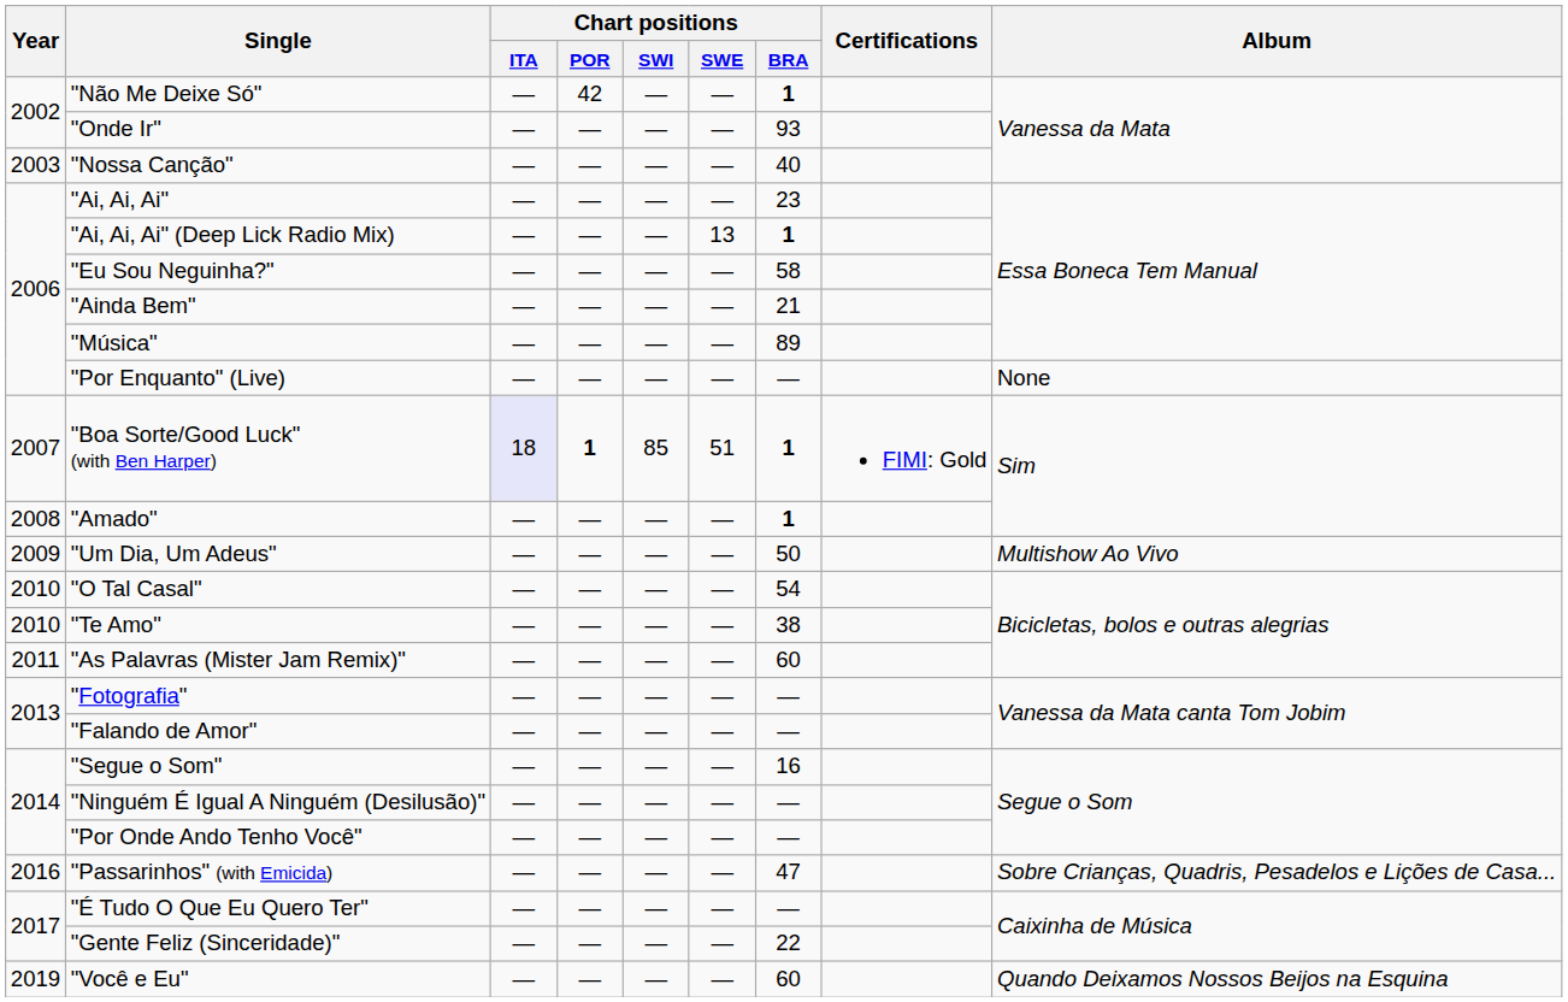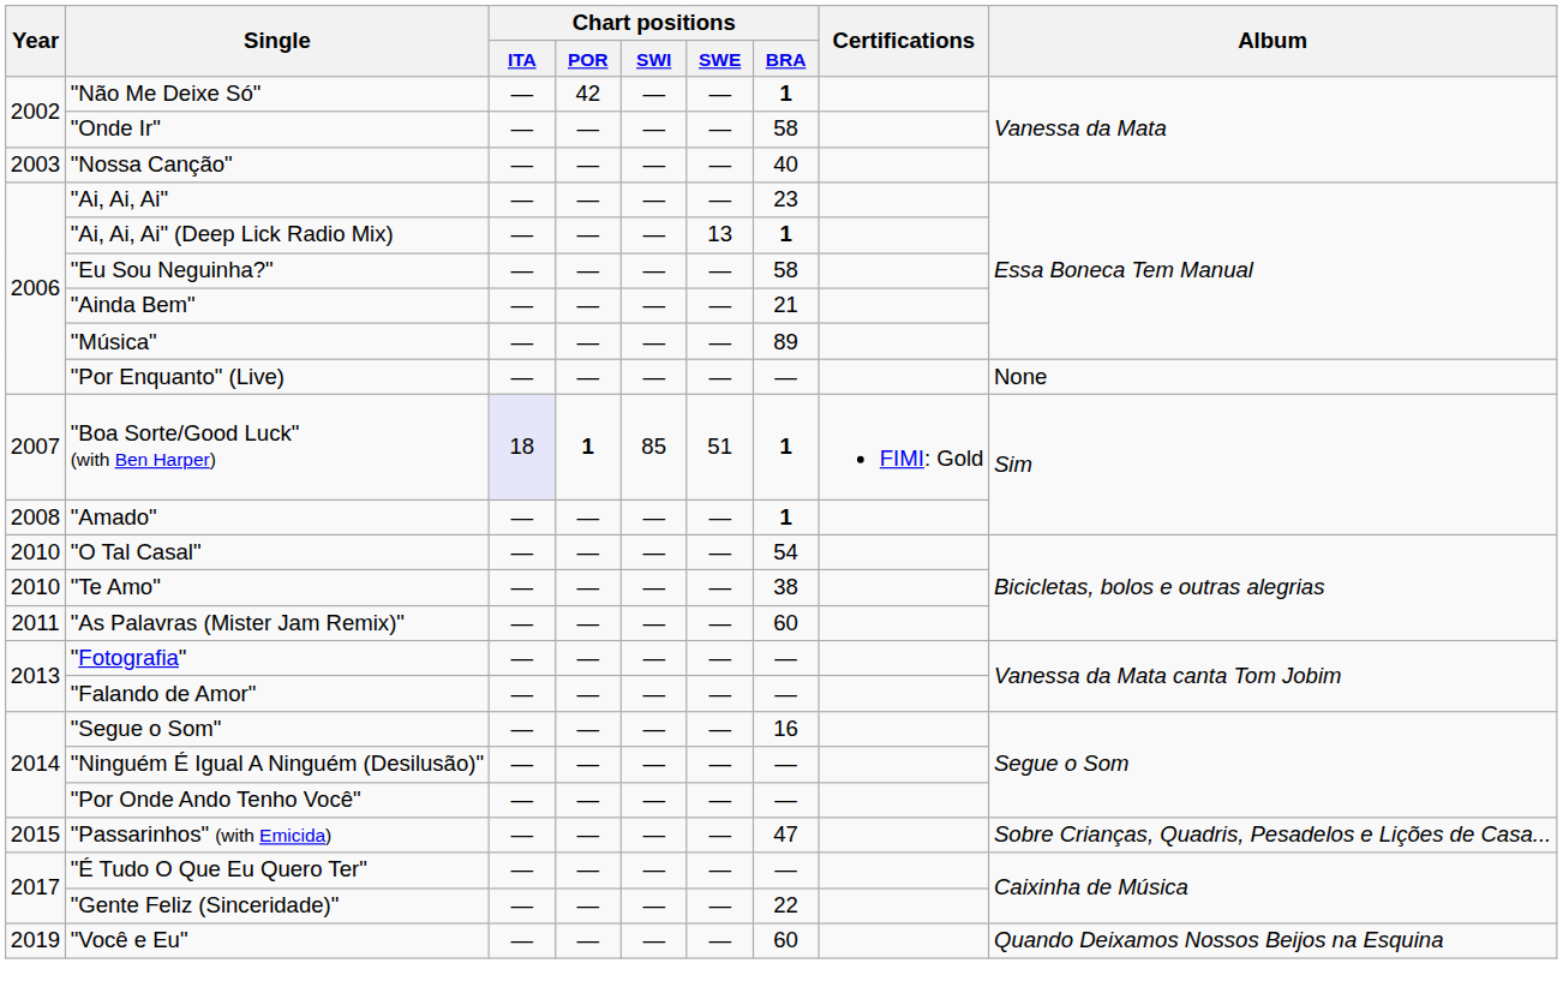 <table class="wikitable">
 <tr>
 <th align="center" rowspan="2">Year</th>
 <th align="center" rowspan="2">Single</th>
 <th align="center" colspan="5">Chart positions</th>
 <th align="center" rowspan="2">Certifications</th>
 <th align="center" rowspan="2">Album</th>
 </tr>
 <tr>
 <th width="40"><small><a href='#'>ITA</a></small></th>
 <th width="40"><small><a href='#'>POR</a></small></th>
 <th width="40"><small><a href='#'>SWI</a></small></th>
 <th width="40"><small><a href='#'>SWE</a></small></th>
 <th width="40"><small><a href='#'>BRA</a></small></th>
 </tr>
 <tr>
 <td align="center" rowspan="2">2002</td>
 <td align="left">"Não Me Deixe Só"</td>
 <td align="center">—</td>
 <td align="center">42</td>
 <td align="center">—</td>
 <td align="center">—</td>
 <td align="center"><strong>1</strong></td>
 <td></td>
 <td align="left" rowspan="3"><em>Vanessa da Mata</em></td>
 </tr>
 <tr>
 <td align="left">"Onde Ir"</td>
 <td align="center">—</td>
 <td align="center">—</td>
 <td align="center">—</td>
 <td align="center">—</td>
-<td align="center">93</td>
+<td align="center">58</td>
 <td></td>
 </tr>
 <tr>
 <td align="center">2003</td>
 <td align="left">"Nossa Canção"</td>
 <td align="center">—</td>
 <td align="center">—</td>
 <td align="center">—</td>
 <td align="center">—</td>
 <td align="center">40</td>
 <td></td>
 </tr>
 <tr>
 <td align="center" rowspan="6">2006</td>
 <td align="left">"Ai, Ai, Ai"</td>
 <td align="center">—</td>
 <td align="center">—</td>
 <td align="center">—</td>
 <td align="center">—</td>
 <td align="center">23</td>
 <td></td>
 <td align="left" rowspan="5"><em>Essa Boneca Tem Manual</em></td>
 </tr>
 <tr>
 <td align="left">"Ai, Ai, Ai" (Deep Lick Radio Mix)</td>
 <td align="center">—</td>
 <td align="center">—</td>
 <td align="center">—</td>
 <td align="center">13</td>
 <td align="center"><strong>1</strong></td>
 <td></td>
 </tr>
 <tr>
 <td align="left">"Eu Sou Neguinha?"</td>
 <td align="center">—</td>
 <td align="center">—</td>
 <td align="center">—</td>
 <td align="center">—</td>
 <td align="center">58</td>
 <td></td>
 </tr>
 <tr>
 <td align="left">"Ainda Bem"</td>
 <td align="center">—</td>
 <td align="center">—</td>
 <td align="center">—</td>
 <td align="center">—</td>
 <td align="center">21</td>
 <td></td>
 </tr>
 <tr>
 <td align="left">"Música"</td>
 <td align="center">—</td>
 <td align="center">—</td>
 <td align="center">—</td>
 <td align="center">—</td>
 <td align="center">89</td>
 </tr>
 <tr>
 <td align="left">"Por Enquanto" (Live)</td>
 <td align="center">—</td>
 <td align="center">—</td>
 <td align="center">—</td>
 <td align="center">—</td>
 <td align="center">—</td>
 <td></td>
 <td rowspan=1>None</td>
 </tr>
 <tr>
 <td align="center">2007</td>
 <td align="left">"Boa Sorte/Good Luck" <br><small>(with <a href='#'>Ben Harper</a>)</small></td>
 <td align="center" style="background: lavender;">18</td>
 <td align="center"><strong>1</strong></td>
 <td align="center">85</td>
 <td align="center">51</td>
 <td align="center"><strong>1</strong></td>
 <td><br><ul><li><a href='#'>FIMI</a>: Gold</li></ul></td>
 <td rowspan=2><em>Sim</em></td>
 </tr>
 <tr>
 <td align="center">2008</td>
 <td align="left">"Amado"</td>
 <td align="center">—</td>
 <td align="center">—</td>
 <td align="center">—</td>
 <td align="center">—</td>
 <td align="center"><strong>1</strong></td>
 <td></td>
 </tr>
 <tr>
-<td align="center">2009</td>
-<td align="left">"Um Dia, Um Adeus"</td>
-<td align="center">—</td>
-<td align="center">—</td>
-<td align="center">—</td>
-<td align="center">—</td>
-<td align="center">50</td>
-<td></td>
-<td align="left"><em>Multishow Ao Vivo</em></td>
-</tr>
-<tr>
 <td align="center">2010</td>
 <td align="left">"O Tal Casal"</td>
 <td align="center">—</td>
 <td align="center">—</td>
 <td align="center">—</td>
 <td align="center">—</td>
 <td align="center">54</td>
 <td></td>
 <td rowspan=3><em>Bicicletas, bolos e outras alegrias</em></td>
 </tr>
 <tr>
 <td align="center">2010</td>
 <td align="left">"Te Amo"</td>
 <td align="center">—</td>
 <td align="center">—</td>
 <td align="center">—</td>
 <td align="center">—</td>
 <td align="center">38</td>
 <td></td>
 </tr>
 <tr>
 <td align="center">2011</td>
 <td align="left">"As Palavras (Mister Jam Remix)"</td>
 <td align="center">—</td>
 <td align="center">—</td>
 <td align="center">—</td>
 <td align="center">—</td>
 <td align="center">60</td>
 <td></td>
 </tr>
 <tr>
 <td align="center" rowspan=2>2013</td>
 <td align="left">"<a href='#'>Fotografia</a>"</td>
 <td align="center">—</td>
 <td align="center">—</td>
 <td align="center">—</td>
 <td align="center">—</td>
 <td align="center">—</td>
 <td></td>
 <td align="left" rowspan=2><em>Vanessa da Mata canta Tom Jobim</em></td>
 </tr>
 <tr>
 <td align="left">"Falando de Amor"</td>
 <td align="center">—</td>
 <td align="center">—</td>
 <td align="center">—</td>
 <td align="center">—</td>
 <td align="center">—</td>
 <td></td>
 </tr>
 <tr>
 <td align="center" rowspan=3>2014</td>
 <td align="left">"Segue o Som"</td>
 <td align="center">—</td>
 <td align="center">—</td>
 <td align="center">—</td>
 <td align="center">—</td>
 <td align="center">16</td>
 <td></td>
 <td align="left" rowspan=3><em>Segue o Som</em></td>
 </tr>
 <tr>
 <td align="left">"Ninguém É Igual A Ninguém (Desilusão)"</td>
 <td align="center">—</td>
 <td align="center">—</td>
 <td align="center">—</td>
 <td align="center">—</td>
 <td align="center">—</td>
 <td></td>
 </tr>
 <tr>
 <td align="left">"Por Onde Ando Tenho Você"</td>
 <td align="center">—</td>
 <td align="center">—</td>
 <td align="center">—</td>
 <td align="center">—</td>
 <td align="center">—</td>
 <td></td>
 </tr>
 <tr>
-<td align="center" rowspan=1>2016</td>
+<td align="center" rowspan=1>2015</td>
 <td align="left">"Passarinhos" <small>(with <a href='#'>Emicida</a>)</small></td>
 <td align="center">—</td>
 <td align="center">—</td>
 <td align="center">—</td>
 <td align="center">—</td>
 <td align="center">47</td>
 <td></td>
 <td align="left" rowspan=1><em>Sobre Crianças, Quadris, Pesadelos e Lições de Casa...</em></td>
 </tr>
 <tr>
 <td align="center" rowspan=2>2017</td>
 <td align="left">"É Tudo O Que Eu Quero Ter"</td>
 <td align="center">—</td>
 <td align="center">—</td>
 <td align="center">—</td>
 <td align="center">—</td>
 <td align="center">—</td>
 <td></td>
 <td align="left" rowspan=2><em>Caixinha de Música</em></td>
 </tr>
 <tr>
 <td align="left">"Gente Feliz (Sinceridade)"</td>
 <td align="center">—</td>
 <td align="center">—</td>
 <td align="center">—</td>
 <td align="center">—</td>
 <td align="center">22</td>
 <td></td>
 </tr>
 <tr>
 <td align="center" rowspan=1>2019</td>
 <td align="left">"Você e Eu"</td>
 <td align="center">—</td>
 <td align="center">—</td>
 <td align="center">—</td>
 <td align="center">—</td>
 <td align="center">60</td>
 <td></td>
 <td align="left" rowspan=1><em>Quando Deixamos Nossos Beijos na Esquina</em></td>
 </tr>
 </table>
